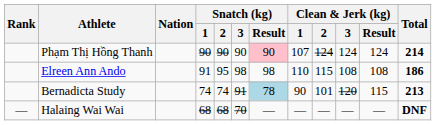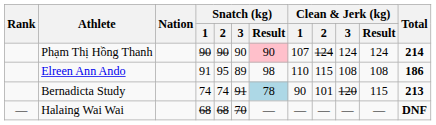 <table class="wikitable sortable" style="text-align:center;">
 <tr>
 <th rowspan="2">Rank</th>
 <th rowspan="2">Athlete</th>
 <th rowspan="2">Nation</th>
 <th colspan="4">Snatch (kg)</th>
 <th colspan="4">Clean & Jerk (kg)</th>
 <th rowspan="2">Total</th>
 </tr>
 <tr>
 <th>1</th>
 <th>2</th>
 <th>3</th>
 <th>Result</th>
 <th>1</th>
 <th>2</th>
 <th>3</th>
 <th>Result</th>
 </tr>
 <tr>
 <td></td>
 <td align="left">Phạm Thị Hồng Thanh</td>
 <td align="left"></td>
 <td><s>90</s></td>
 <td><s>90</s></td>
 <td>90</td>
 <td style="background: pink;">90</td>
 <td>107</td>
 <td><s>124</s></td>
 <td>124</td>
 <td>124</td>
 <td><strong>214</strong></td>
 </tr>
 <tr>
 <td></td>
 <td align="left"><a href='#'>Elreen Ann Ando</a></td>
 <td align="left"></td>
 <td>91</td>
 <td>95</td>
-<td>98</td>
+<td>89</td>
 <td>98</td>
 <td>110</td>
 <td>115</td>
 <td>108</td>
 <td>108</td>
 <td><strong>186</strong></td>
 </tr>
 <tr>
 <td></td>
 <td align="left">Bernadicta Study</td>
 <td align="left"></td>
 <td>74</td>
 <td>74</td>
 <td><s>91</s></td>
 <td style="background: lightblue;">78</td>
 <td>90</td>
 <td>101</td>
 <td><s>120</s></td>
 <td>115</td>
 <td><strong>213</strong></td>
 </tr>
 <tr>
 <td>—</td>
 <td align="left">Halaing Wai Wai</td>
 <td align="left"></td>
 <td><s>68</s></td>
 <td><s>68</s></td>
 <td><s>70</s></td>
 <td>—</td>
 <td>—</td>
 <td>—</td>
 <td>—</td>
 <td>—</td>
 <td><strong>DNF</strong></td>
 </tr>
 </table>
